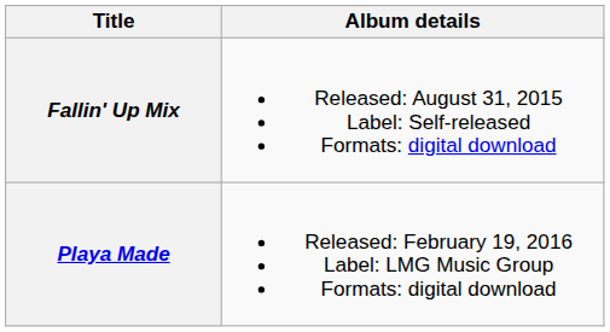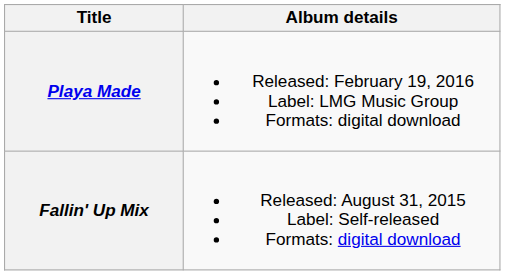 <table class="wikitable plainrowheaders" style="text-align:center;">
 <tr>
 <th scope="col" style="width:10em;">Title</th>
 <th scope="col" style="width:18em;">Album details</th>
 </tr>
 <tr>
+<th scope="row"><em><a href='#'>Playa Made</a></em></th>
+<td><br><ul><li>Released: February 19, 2016</li><li>Label: LMG Music Group</li><li>Formats: digital download</li></ul></td>
+</tr>
+<tr>
 <th scope="row"><em>Fallin' Up Mix</em></th>
 <td><br><ul><li>Released: August 31, 2015</li><li>Label: Self-released</li><li>Formats: <a href='#'>digital download</a></li></ul></td>
 </tr>
-<tr>
-<th scope="row"><em><a href='#'>Playa Made</a></em></th>
-<td><br><ul><li>Released: February 19, 2016</li><li>Label: LMG Music Group</li><li>Formats: digital download</li></ul></td>
-</tr>
 </table>
